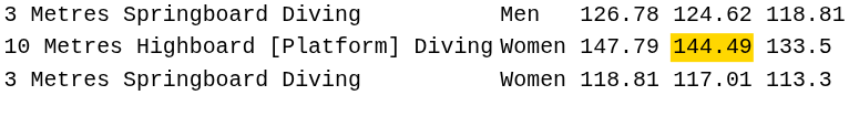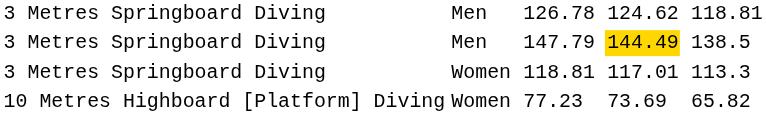 <table>
 <tr>
 <td>3 Metres Springboard Diving</td>
 <td>Men</td>
 <td></td>
 <td>126.78</td>
 <td></td>
 <td>124.62</td>
 <td></td>
 <td>118.81</td>
 </tr>
 <tr>
-<td>10 Metres Highboard [Platform] Diving</td>
-<td>Women</td>
+<td>3 Metres Springboard Diving</td>
+<td>Men</td>
 <td></td>
 <td>147.79</td>
 <td></td>
 <td style="background: gold;">144.49</td>
 <td></td>
-<td>133.5</td>
+<td>138.5</td>
 </tr>
 <tr>
 <td>3 Metres Springboard Diving</td>
 <td>Women</td>
 <td></td>
 <td>118.81</td>
 <td></td>
 <td>117.01</td>
 <td></td>
 <td>113.3</td>
 </tr>
+<tr>
+<td>10 Metres Highboard [Platform] Diving</td>
+<td>Women</td>
+<td></td>
+<td>77.23</td>
+<td></td>
+<td>73.69</td>
+<td></td>
+<td>65.82</td>
+</tr>
 </table>
